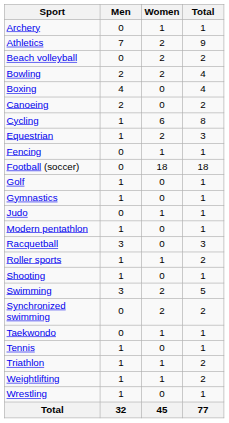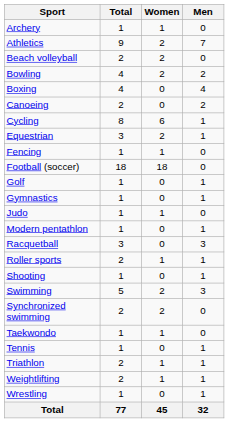 <table class="wikitable sortable" style="text-align:center">
 <tr>
 <th width=150>Sport</th>
+<th width=60>Total</th>
+<th width=60>Women</th>
 <th width=60>Men</th>
-<th width=60>Women</th>
-<th width=60>Total</th>
 </tr>
 <tr>
 <td align=left><a href='#'>Archery</a></td>
-<td>0</td>
 <td>1</td>
 <td>1</td>
+<td>0</td>
 </tr>
 <tr>
 <td align=left><a href='#'>Athletics</a></td>
+<td>9</td>
+<td>2</td>
 <td>7</td>
-<td>2</td>
-<td>9</td>
 </tr>
 <tr>
 <td align=left><a href='#'>Beach volleyball</a></td>
-<td>0</td>
 <td>2</td>
 <td>2</td>
+<td>0</td>
 </tr>
 <tr>
 <td align=left><a href='#'>Bowling</a></td>
+<td>4</td>
 <td>2</td>
 <td>2</td>
-<td>4</td>
 </tr>
 <tr>
 <td align=left><a href='#'>Boxing</a></td>
 <td>4</td>
 <td>0</td>
 <td>4</td>
 </tr>
 <tr>
 <td align=left><a href='#'>Canoeing</a></td>
 <td>2</td>
 <td>0</td>
 <td>2</td>
 </tr>
 <tr>
 <td align=left><a href='#'>Cycling</a></td>
+<td>8</td>
+<td>6</td>
 <td>1</td>
-<td>6</td>
-<td>8</td>
 </tr>
 <tr>
 <td align=left><a href='#'>Equestrian</a></td>
+<td>3</td>
+<td>2</td>
 <td>1</td>
-<td>2</td>
-<td>3</td>
 </tr>
 <tr>
 <td align=left><a href='#'>Fencing</a></td>
-<td>0</td>
 <td>1</td>
 <td>1</td>
+<td>0</td>
 </tr>
 <tr>
 <td align=left><a href='#'>Football</a> (soccer)</td>
-<td>0</td>
 <td>18</td>
 <td>18</td>
+<td>0</td>
 </tr>
 <tr>
 <td align=left><a href='#'>Golf</a></td>
 <td>1</td>
 <td>0</td>
 <td>1</td>
 </tr>
 <tr>
 <td align=left><a href='#'>Gymnastics</a></td>
 <td>1</td>
 <td>0</td>
 <td>1</td>
 </tr>
 <tr>
 <td align=left><a href='#'>Judo</a></td>
-<td>0</td>
 <td>1</td>
 <td>1</td>
+<td>0</td>
 </tr>
 <tr>
 <td align=left><a href='#'>Modern pentathlon</a></td>
 <td>1</td>
 <td>0</td>
 <td>1</td>
 </tr>
 <tr>
 <td align=left><a href='#'>Racquetball</a></td>
 <td>3</td>
 <td>0</td>
 <td>3</td>
 </tr>
 <tr>
 <td align=left><a href='#'>Roller sports</a></td>
+<td>2</td>
 <td>1</td>
 <td>1</td>
-<td>2</td>
 </tr>
 <tr>
 <td align=left><a href='#'>Shooting</a></td>
 <td>1</td>
 <td>0</td>
 <td>1</td>
 </tr>
 <tr>
 <td align=left><a href='#'>Swimming</a></td>
+<td>5</td>
+<td>2</td>
 <td>3</td>
-<td>2</td>
-<td>5</td>
 </tr>
 <tr>
 <td align=left><a href='#'>Synchronized swimming</a></td>
-<td>0</td>
 <td>2</td>
 <td>2</td>
+<td>0</td>
 </tr>
 <tr>
 <td align=left><a href='#'>Taekwondo</a></td>
-<td>0</td>
 <td>1</td>
 <td>1</td>
+<td>0</td>
 </tr>
 <tr>
 <td align=left><a href='#'>Tennis</a></td>
 <td>1</td>
 <td>0</td>
 <td>1</td>
 </tr>
 <tr>
 <td align=left><a href='#'>Triathlon</a></td>
+<td>2</td>
 <td>1</td>
 <td>1</td>
-<td>2</td>
 </tr>
 <tr>
 <td align=left><a href='#'>Weightlifting</a></td>
+<td>2</td>
 <td>1</td>
 <td>1</td>
-<td>2</td>
 </tr>
 <tr>
 <td align=left><a href='#'>Wrestling</a></td>
 <td>1</td>
 <td>0</td>
 <td>1</td>
 </tr>
 <tr>
 <th>Total</th>
+<th>77</th>
+<th>45</th>
 <th>32</th>
-<th>45</th>
-<th>77</th>
 </tr>
 </table>
